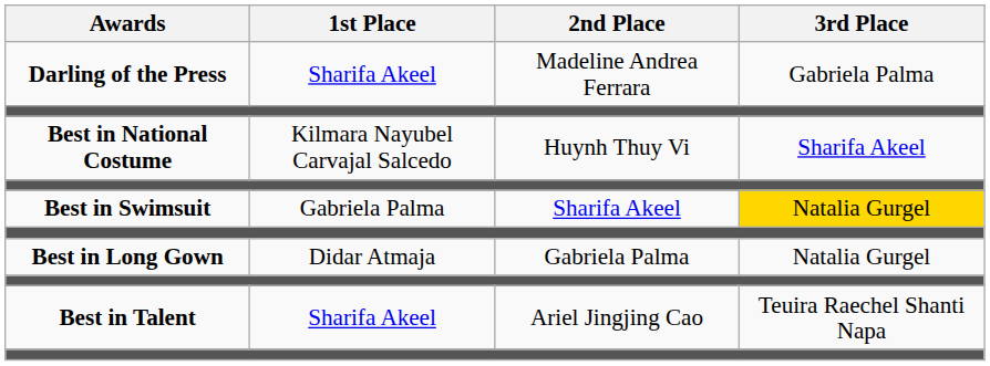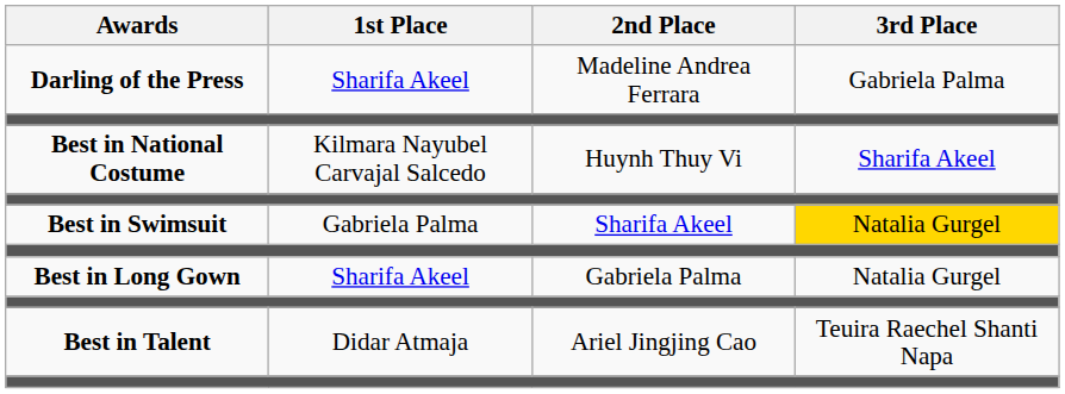 <table class="wikitable sortable collapsible">
 <tr>
 <th width="160" sortable>Awards</th>
 <th width="160">1st Place</th>
 <th width="160">2nd Place</th>
 <th width="160">3rd Place</th>
 </tr>
 <tr>
 <td align="center"><strong>Darling of the Press</strong></td>
 <td align="center"><a href='#'>Sharifa Akeel</a><br><strong></strong></td>
 <td align="center">Madeline Andrea Ferrara<br><strong></strong></td>
 <td align="center">Gabriela Palma<br><strong></strong></td>
 </tr>
 <tr bgcolor=#555>
 <td colspan=5></td>
 </tr>
 <tr>
 <td align="center"><strong>Best in National Costume</strong></td>
 <td align="center">Kilmara Nayubel Carvajal Salcedo<br><strong></strong></td>
 <td align="center">Huynh Thuy Vi<br><strong></strong></td>
 <td align="center"><a href='#'>Sharifa Akeel</a><br><strong></strong></td>
 </tr>
 <tr bgcolor=#555>
 <td colspan=5></td>
 </tr>
 <tr>
 <td align="center"><strong>Best in Swimsuit</strong></td>
 <td align="center">Gabriela Palma<br><strong></strong></td>
 <td align="center"><a href='#'>Sharifa Akeel</a> <br><strong></strong></td>
 <td align="center" style="background: gold;">Natalia Gurgel<br><strong></strong></td>
 </tr>
 <tr bgcolor=#555>
 <td colspan=5></td>
 </tr>
 <tr>
 <td align="center"><strong>Best in Long Gown</strong></td>
-<td align="center">Didar Atmaja<br><strong></strong></td>
+<td align="center"><a href='#'>Sharifa Akeel</a><br><strong></strong></td>
 <td align="center">Gabriela Palma<br><strong></strong></td>
 <td align="center">Natalia Gurgel<br><strong></strong></td>
 </tr>
 <tr bgcolor=#555>
 <td colspan=5></td>
 </tr>
 <tr>
 <td align="center"><strong>Best in Talent</strong></td>
-<td align="center"><a href='#'>Sharifa Akeel</a><br><strong></strong></td>
+<td align="center">Didar Atmaja<br><strong></strong></td>
 <td align="center">Ariel Jingjing Cao<br><strong></strong></td>
 <td align="center">Teuira Raechel Shanti Napa<br><strong></strong></td>
 </tr>
 <tr bgcolor=#555>
 <td colspan=5></td>
 </tr>
 </table>
